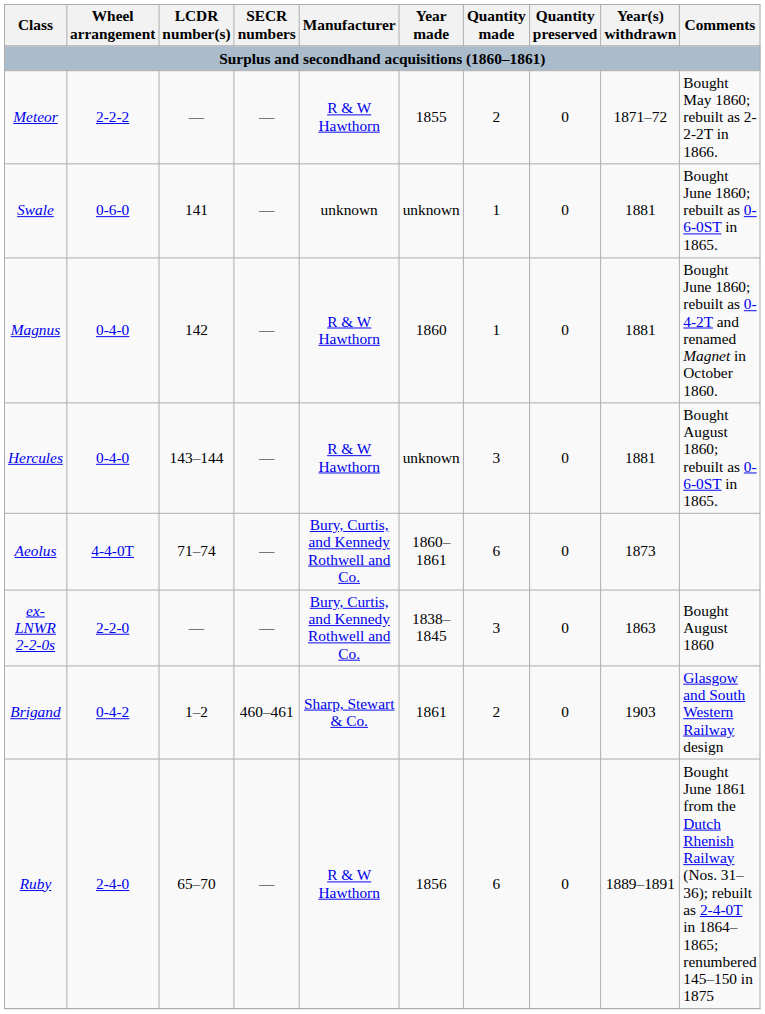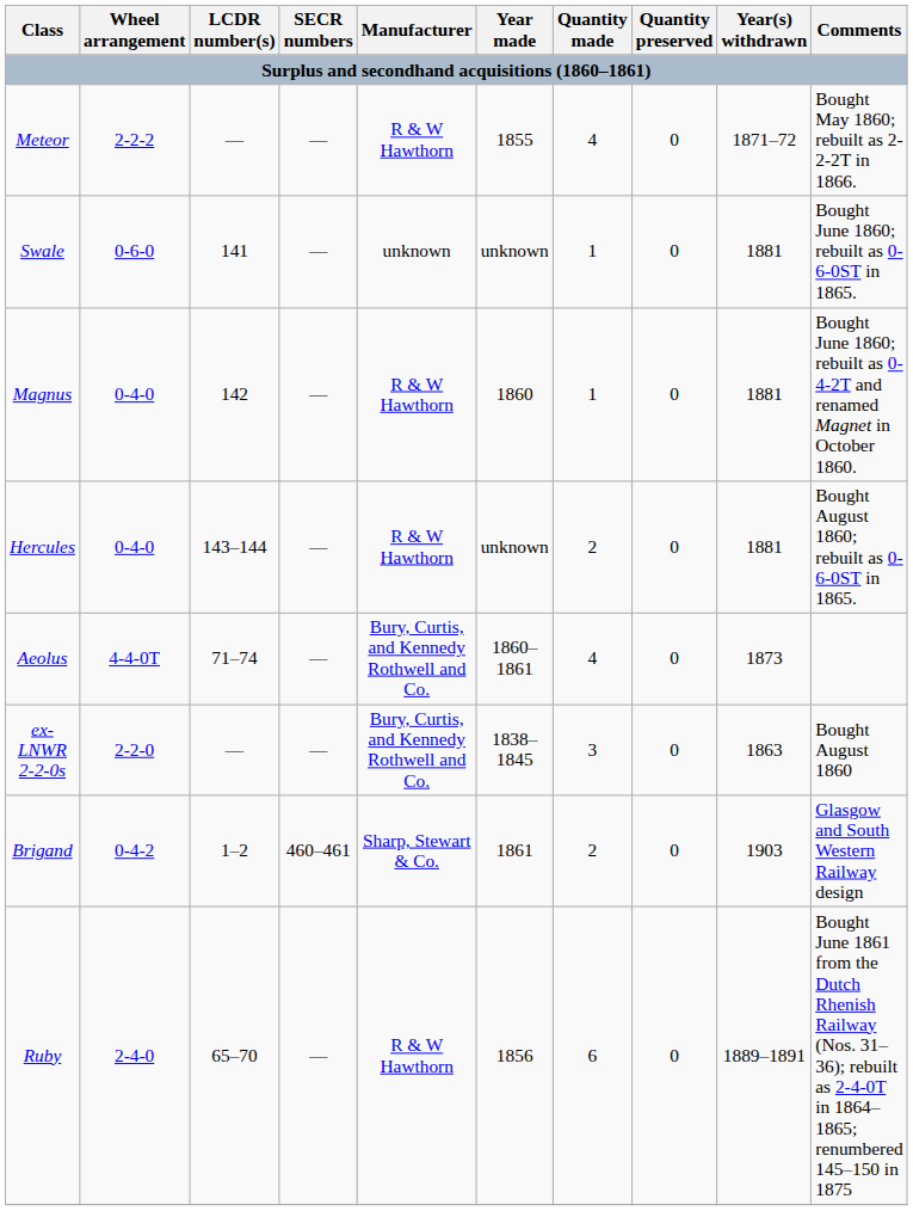 <table class="wikitable" style="text-align:center">
 <tr>
 <th>Class</th>
 <th>Wheel<br>arrangement</th>
 <th>LCDR<br>number(s)</th>
 <th>SECR<br>numbers</th>
 <th>Manufacturer</th>
 <th>Year made</th>
 <th>Quantity<br>made</th>
 <th>Quantity<br>preserved</th>
 <th>Year(s)<br>withdrawn</th>
 <th>Comments</th>
 </tr>
 <tr style="Background:#AABBCC; font-weight:bold">
 <td colspan=10>Surplus and secondhand acquisitions (1860–1861)</td>
 </tr>
 <tr>
 <td><a href='#'><em>Meteor</em></a></td>
 <td><a href='#'>2-2-2</a></td>
 <td>—</td>
 <td>—</td>
 <td><a href='#'>R & W Hawthorn</a></td>
 <td>1855</td>
-<td>2</td>
+<td>4</td>
 <td>0</td>
 <td>1871–72</td>
 <td style="text-align:left">Bought May 1860; rebuilt as 2-2-2T in 1866.</td>
 </tr>
 <tr>
 <td><a href='#'><em>Swale</em></a></td>
 <td><a href='#'>0-6-0</a></td>
 <td>141</td>
 <td>—</td>
 <td>unknown</td>
 <td>unknown</td>
 <td>1</td>
 <td>0</td>
 <td>1881</td>
 <td style="text-align:left">Bought June 1860; rebuilt as <a href='#'>0-6-0ST</a> in 1865.</td>
 </tr>
 <tr>
 <td><a href='#'><em>Magnus</em></a></td>
 <td><a href='#'>0-4-0</a></td>
 <td>142</td>
 <td>—</td>
 <td><a href='#'>R & W Hawthorn</a></td>
 <td>1860</td>
 <td>1</td>
 <td>0</td>
 <td>1881</td>
 <td style="text-align:left">Bought June 1860; rebuilt as <a href='#'>0-4-2T</a> and renamed <em>Magnet</em> in October 1860.</td>
 </tr>
 <tr>
 <td><a href='#'><em>Hercules</em></a></td>
 <td><a href='#'>0-4-0</a></td>
 <td>143–144</td>
 <td>—</td>
 <td><a href='#'>R & W Hawthorn</a></td>
 <td>unknown</td>
-<td>3</td>
+<td>2</td>
 <td>0</td>
 <td>1881</td>
 <td style="text-align:left">Bought August 1860; rebuilt as <a href='#'>0-6-0ST</a> in 1865.</td>
 </tr>
 <tr>
 <td><a href='#'><em>Aeolus</em></a></td>
 <td><a href='#'>4-4-0T</a></td>
 <td>71–74</td>
 <td>—</td>
 <td><a href='#'>Bury, Curtis, and Kennedy</a><br><a href='#'>Rothwell and Co.</a></td>
 <td>1860–1861</td>
-<td>6</td>
+<td>4</td>
 <td>0</td>
 <td>1873</td>
 <td style="text-align:left"></td>
 </tr>
 <tr>
 <td><a href='#'><em>ex-LNWR 2-2-0s</em></a></td>
 <td><a href='#'>2-2-0</a></td>
 <td>—</td>
 <td>—</td>
 <td><a href='#'>Bury, Curtis, and Kennedy</a><br><a href='#'>Rothwell and Co.</a></td>
 <td>1838–1845</td>
 <td>3</td>
 <td>0</td>
 <td>1863</td>
 <td style="text-align:left">Bought August 1860</td>
 </tr>
 <tr>
 <td><a href='#'><em>Brigand</em></a></td>
 <td><a href='#'>0-4-2</a></td>
 <td>1–2</td>
 <td>460–461</td>
 <td><a href='#'>Sharp, Stewart & Co.</a></td>
 <td>1861</td>
 <td>2</td>
 <td>0</td>
 <td>1903</td>
 <td style="text-align:left"><a href='#'>Glasgow and South Western Railway</a> design</td>
 </tr>
 <tr>
 <td><a href='#'><em>Ruby</em></a></td>
 <td><a href='#'>2-4-0</a></td>
 <td>65–70</td>
 <td>—</td>
 <td><a href='#'>R & W Hawthorn</a></td>
 <td>1856</td>
 <td>6</td>
 <td>0</td>
 <td>1889–1891</td>
 <td style="text-align:left">Bought June 1861 from the <a href='#'>Dutch Rhenish Railway</a> (Nos. 31–36); rebuilt as <a href='#'>2-4-0T</a> in 1864–1865; renumbered 145–150 in 1875</td>
 </tr>
 <tr>
 </tr>
 </table>
